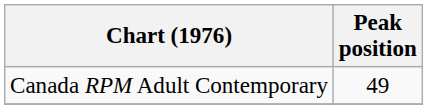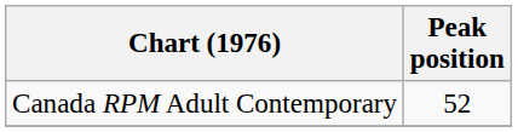 <table class="wikitable">
 <tr>
 <th>Chart (1976)</th>
 <th>Peak<br>position</th>
 </tr>
 <tr>
 <td>Canada <em>RPM</em> Adult Contemporary</td>
-<td style="text-align:center;">49</td>
+<td style="text-align:center;">52</td>
 </tr>
 <tr>
 </tr>
 </table>
